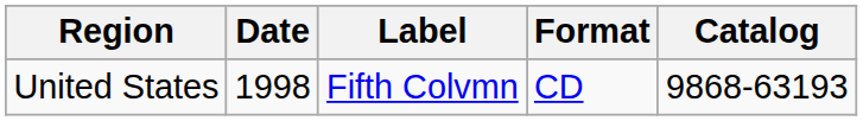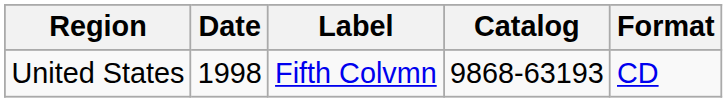 <table class="wikitable">
 <tr>
 <th>Region</th>
 <th>Date</th>
 <th>Label</th>
+<th>Catalog</th>
 <th>Format</th>
-<th>Catalog</th>
 </tr>
 <tr>
 <td>United States</td>
 <td>1998</td>
 <td><a href='#'>Fifth Colvmn</a></td>
+<td>9868-63193</td>
 <td><a href='#'>CD</a></td>
-<td>9868-63193</td>
 </tr>
 </table>
